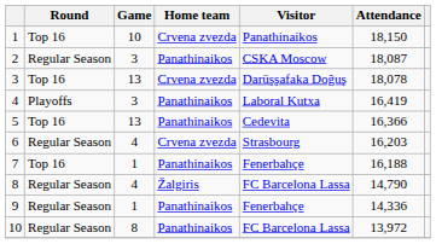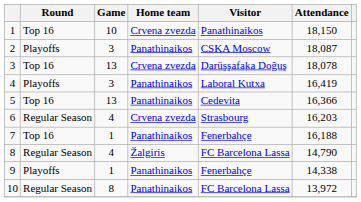 <table class="wikitable" style="text-align:center">
 <tr>
 <th></th>
 <th>Round</th>
 <th>Game</th>
 <th>Home team</th>
 <th>Visitor</th>
 <th>Attendance</th>
 <th></th>
 </tr>
 <tr>
 <td>1</td>
 <td align="left">Top 16</td>
 <td>10</td>
 <td align="left"> <a href='#'>Crvena zvezda</a></td>
 <td align="left"> <a href='#'>Panathinaikos</a></td>
 <td>18,150</td>
 <td><small></small></td>
 </tr>
 <tr>
 <td>2</td>
-<td align="left">Regular Season</td>
+<td align="left">Playoffs</td>
 <td>3</td>
 <td align="left"> <a href='#'>Panathinaikos</a></td>
 <td align="left"> <a href='#'>CSKA Moscow</a></td>
 <td>18,087</td>
 <td><small>	</small></td>
 </tr>
 <tr>
 <td>3</td>
 <td align="left">Top 16</td>
 <td>13</td>
 <td align="left"> <a href='#'>Crvena zvezda</a></td>
 <td align="left"> <a href='#'>Darüşşafaka Doğuş</a></td>
 <td>18,078</td>
 <td><small></small></td>
 </tr>
 <tr>
 <td>4</td>
 <td align="left">Playoffs</td>
 <td>3</td>
 <td align="left"> <a href='#'>Panathinaikos</a></td>
 <td align="left"> <a href='#'>Laboral Kutxa</a></td>
 <td>16,419</td>
 <td><small>	</small></td>
 </tr>
 <tr>
 <td>5</td>
 <td align="left">Top 16</td>
 <td>13</td>
 <td align="left"> <a href='#'>Panathinaikos</a></td>
 <td align="left"> <a href='#'>Cedevita</a></td>
 <td>16,366</td>
 <td><small>	</small></td>
 </tr>
 <tr>
 <td>6</td>
 <td align="left">Regular Season</td>
 <td>4</td>
 <td align="left"> <a href='#'>Crvena zvezda</a></td>
 <td align="left"> <a href='#'>Strasbourg</a></td>
 <td>16,203</td>
 <td><small>	</small></td>
 </tr>
 <tr>
 <td>7</td>
 <td align="left">Top 16</td>
 <td>1</td>
 <td align="left"> <a href='#'>Panathinaikos</a></td>
 <td align="left"> <a href='#'>Fenerbahçe</a></td>
 <td>16,188</td>
 <td><small></small></td>
 </tr>
 <tr>
 <td>8</td>
 <td align="left">Regular Season</td>
 <td>4</td>
 <td align="left"> <a href='#'>Žalgiris</a></td>
 <td align="left"> <a href='#'>FC Barcelona Lassa</a></td>
 <td>14,790</td>
 <td><small></small></td>
 </tr>
 <tr>
 <td>9</td>
-<td align="left">Regular Season</td>
+<td align="left">Playoffs</td>
 <td>1</td>
 <td align="left"> <a href='#'>Panathinaikos</a></td>
 <td align="left"> <a href='#'>Fenerbahçe</a></td>
-<td>14,336</td>
+<td>14,338</td>
 <td><small></small></td>
 </tr>
 <tr>
 <td>10</td>
 <td align="left">Regular Season</td>
 <td>8</td>
 <td align="left"> <a href='#'>Panathinaikos</a></td>
 <td align="left"> <a href='#'>FC Barcelona Lassa</a></td>
 <td>13,972</td>
 <td><small></small></td>
 </tr>
 <tr>
 </tr>
 </table>
